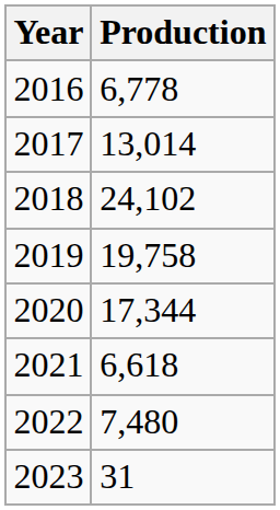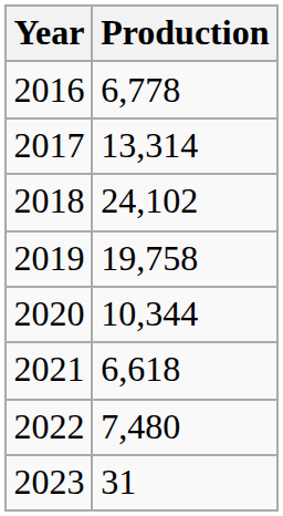 <table class="wikitable">
 <tr>
 <th>Year</th>
 <th>Production</th>
 </tr>
 <tr>
 <td>2016</td>
 <td>6,778</td>
 </tr>
 <tr>
 <td>2017</td>
-<td>13,014</td>
+<td>13,314</td>
 </tr>
 <tr>
 <td>2018</td>
 <td>24,102</td>
 </tr>
 <tr>
 <td>2019</td>
 <td>19,758</td>
 </tr>
 <tr>
 <td>2020</td>
-<td>17,344</td>
+<td>10,344</td>
 </tr>
 <tr>
 <td>2021</td>
 <td>6,618</td>
 </tr>
 <tr>
 <td>2022</td>
 <td>7,480</td>
 </tr>
 <tr>
 <td>2023</td>
 <td>31</td>
 </tr>
 </table>
